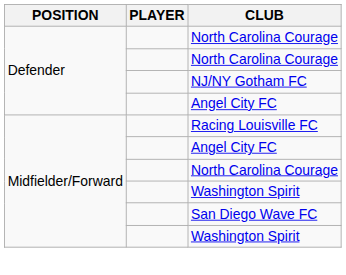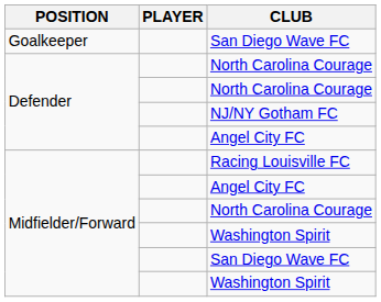 <table class="wikitable sortable">
 <tr>
 <th>POSITION</th>
 <th>PLAYER</th>
 <th>CLUB</th>
+</tr>
+<tr>
+<td>Goalkeeper</td>
+<td> </td>
+<td><a href='#'>San Diego Wave FC</a></td>
 </tr>
 <tr>
 <td rowspan="4">Defender</td>
 <td> </td>
 <td><a href='#'>North Carolina Courage</a></td>
 </tr>
 <tr>
 <td> </td>
 <td><a href='#'>North Carolina Courage</a></td>
 </tr>
 <tr>
 <td> </td>
 <td><a href='#'>NJ/NY Gotham FC</a></td>
 </tr>
 <tr>
 <td> </td>
 <td><a href='#'>Angel City FC</a></td>
 </tr>
 <tr>
 <td rowspan="6">Midfielder/Forward</td>
 <td> </td>
 <td><a href='#'>Racing Louisville FC</a></td>
 </tr>
 <tr>
 <td> </td>
 <td><a href='#'>Angel City FC</a></td>
 </tr>
 <tr>
 <td> </td>
 <td><a href='#'>North Carolina Courage</a></td>
 </tr>
 <tr>
 <td> </td>
 <td><a href='#'>Washington Spirit</a></td>
 </tr>
 <tr>
 <td> </td>
 <td><a href='#'>San Diego Wave FC</a></td>
 </tr>
 <tr>
 <td> </td>
 <td><a href='#'>Washington Spirit</a></td>
 </tr>
 </table>
